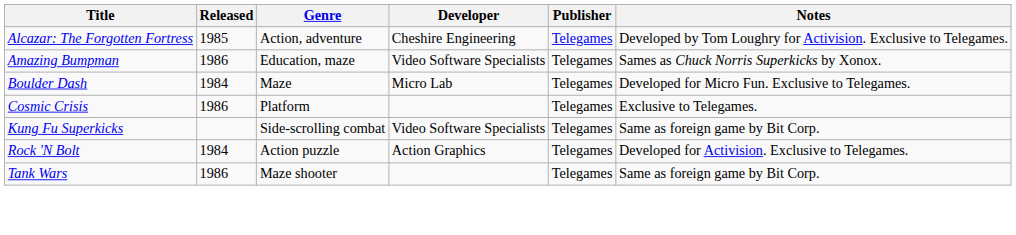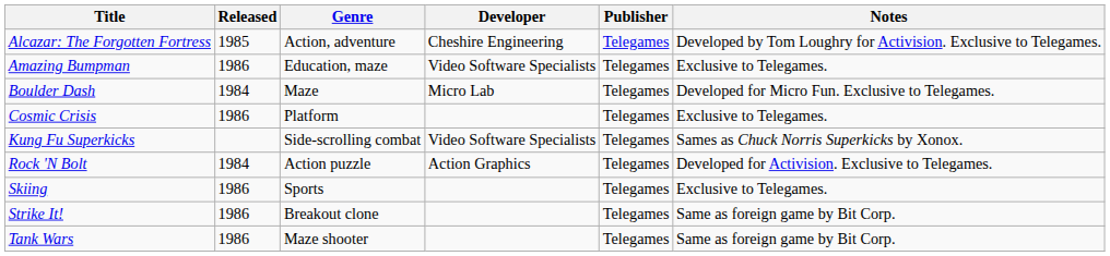 <table class="wikitable sortable plainrowheaders" style="text-align:left;">
 <tr>
 <th>Title</th>
 <th>Released</th>
 <th><a href='#'>Genre</a></th>
 <th>Developer</th>
 <th>Publisher</th>
 <th>Notes</th>
 </tr>
 <tr>
 <td><em><a href='#'>Alcazar: The Forgotten Fortress</a></em></td>
 <td>1985</td>
 <td>Action, adventure</td>
 <td>Cheshire Engineering</td>
 <td><a href='#'>Telegames</a></td>
 <td>Developed by Tom Loughry for <a href='#'>Activision</a>.  Exclusive to Telegames.</td>
 </tr>
 <tr>
 <td><em><a href='#'>Amazing Bumpman</a></em></td>
 <td>1986</td>
 <td>Education, maze</td>
 <td>Video Software Specialists</td>
 <td>Telegames</td>
-<td>Sames as <em>Chuck Norris Superkicks</em> by Xonox.</td>
+<td>Exclusive to Telegames.</td>
 </tr>
 <tr>
 <td><em><a href='#'>Boulder Dash</a></em></td>
 <td>1984</td>
 <td>Maze</td>
 <td>Micro Lab</td>
 <td>Telegames</td>
 <td>Developed for Micro Fun. Exclusive to Telegames.</td>
 </tr>
 <tr>
 <td><em><a href='#'>Cosmic Crisis</a></em></td>
 <td>1986</td>
 <td>Platform</td>
 <td></td>
 <td>Telegames</td>
 <td>Exclusive to Telegames.</td>
 </tr>
 <tr>
 <td><em><a href='#'>Kung Fu Superkicks</a></em></td>
 <td></td>
 <td>Side-scrolling combat</td>
 <td>Video Software Specialists</td>
 <td>Telegames</td>
-<td>Same as foreign game by Bit Corp.</td>
+<td>Sames as <em>Chuck Norris Superkicks</em> by Xonox.</td>
 </tr>
 <tr>
 <td><em><a href='#'>Rock 'N Bolt</a></em></td>
 <td>1984</td>
 <td>Action puzzle</td>
 <td>Action Graphics</td>
 <td>Telegames</td>
 <td>Developed for <a href='#'>Activision</a>.  Exclusive to Telegames.</td>
 </tr>
 <tr>
+<td><em><a href='#'>Skiing</a></em></td>
+<td>1986</td>
+<td>Sports</td>
+<td></td>
+<td>Telegames</td>
+<td>Exclusive to Telegames.</td>
+</tr>
+<tr>
+<td><em><a href='#'>Strike It!</a></em></td>
+<td>1986</td>
+<td>Breakout clone</td>
+<td></td>
+<td>Telegames</td>
+<td>Same as foreign game by Bit Corp.</td>
+</tr>
+<tr>
 <td><em><a href='#'>Tank Wars</a></em></td>
 <td>1986</td>
 <td>Maze shooter</td>
 <td></td>
 <td>Telegames</td>
 <td>Same as foreign game by Bit Corp.</td>
 </tr>
 </table>
